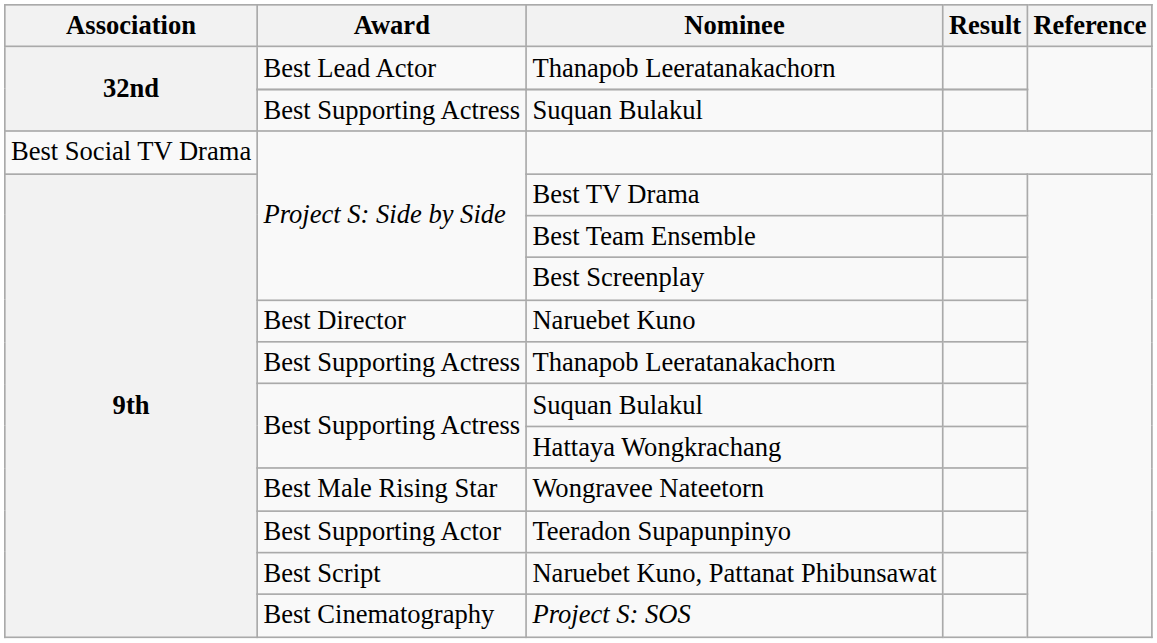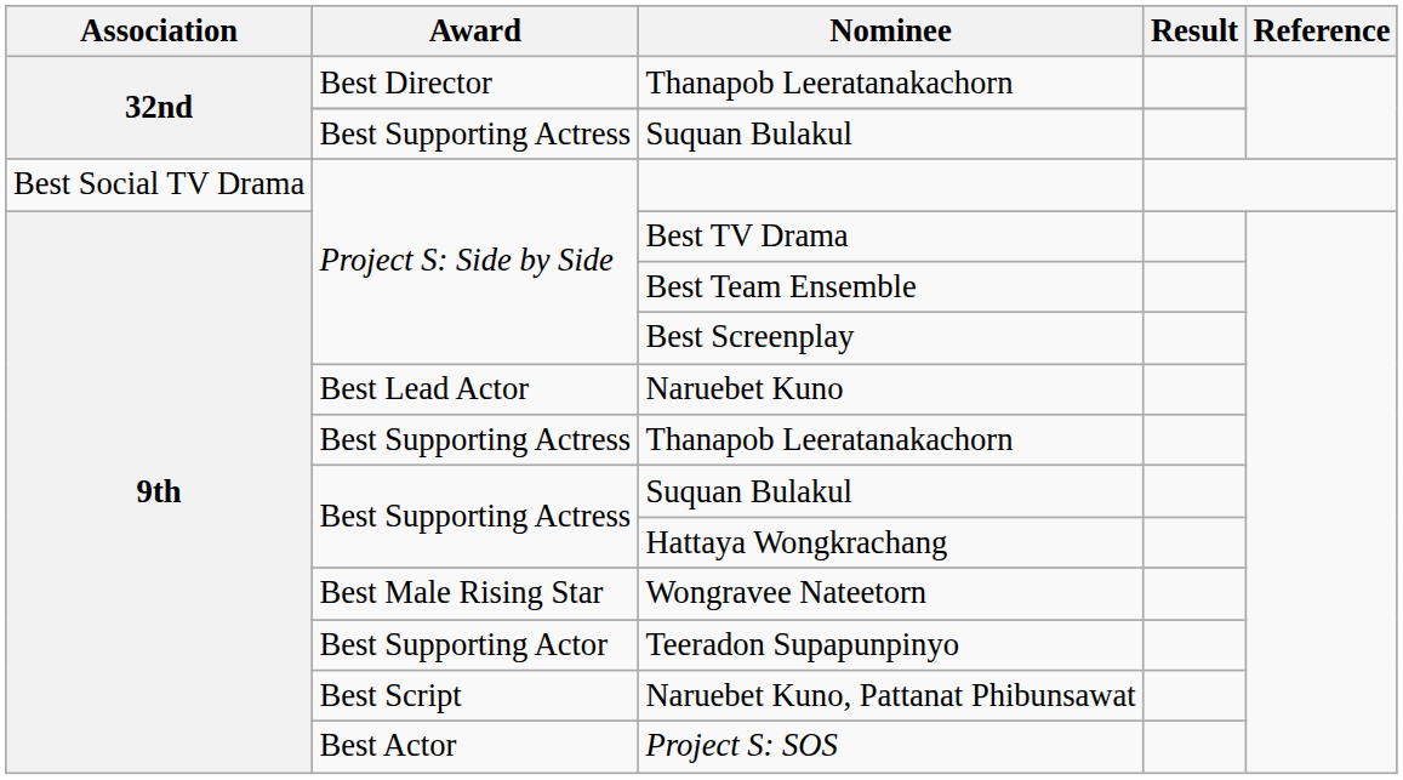 <table class="wikitable plainrowheaders sortable">
 <tr>
 <th>Association</th>
 <th>Award</th>
 <th>Nominee</th>
 <th>Result</th>
 <th>Reference</th>
 </tr>
 <tr>
 <th scope="row" rowspan = "3">32nd </th>
-<td>Best Lead Actor</td>
+<td>Best Director</td>
 <td>Thanapob Leeratanakachorn</td>
 <td></td>
 <td rowspan = "3" style="text-align:center;"></td>
 </tr>
 <tr>
 </tr>
 <tr>
 <td>Best Supporting Actress</td>
 <td>Suquan Bulakul</td>
 <td></td>
 </tr>
 <tr>
 <td>Best Social TV Drama</td>
 <td rowspan = "4"><em>Project S: Side by Side</em></td>
 <td></td>
 </tr>
 <tr>
 <th scope="row" rowspan = "11">9th </th>
 <td>Best TV Drama</td>
 <td></td>
 <td rowspan = "11" style="text-align:center;"></td>
 </tr>
 <tr>
 <td>Best Team Ensemble</td>
 <td></td>
 </tr>
 <tr>
 <td>Best Screenplay</td>
 <td></td>
 </tr>
 <tr>
-<td>Best Director</td>
+<td>Best Lead Actor</td>
 <td>Naruebet Kuno</td>
 <td></td>
 </tr>
 <tr>
 <td>Best Supporting Actress</td>
 <td>Thanapob Leeratanakachorn</td>
 <td></td>
 </tr>
 <tr>
 <td rowspan = "2">Best Supporting Actress</td>
 <td>Suquan Bulakul</td>
 <td></td>
 </tr>
 <tr>
 <td>Hattaya Wongkrachang</td>
 <td></td>
 </tr>
 <tr>
 <td>Best Male Rising Star</td>
 <td>Wongravee Nateetorn</td>
 <td></td>
 </tr>
 <tr>
 <td>Best Supporting Actor</td>
 <td>Teeradon Supapunpinyo</td>
 <td></td>
 </tr>
 <tr>
 <td>Best Script</td>
 <td>Naruebet Kuno, Pattanat Phibunsawat</td>
 <td></td>
 </tr>
 <tr>
-<td>Best Cinematography</td>
+<td>Best Actor</td>
 <td><em>Project S: SOS</em></td>
 <td></td>
 </tr>
 </table>
